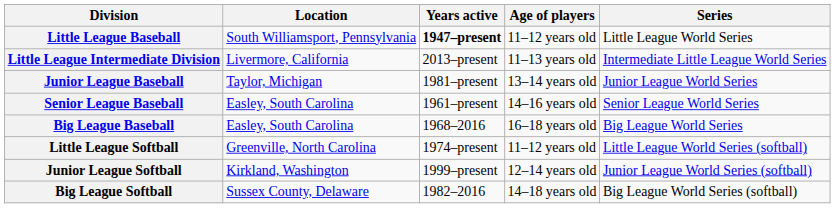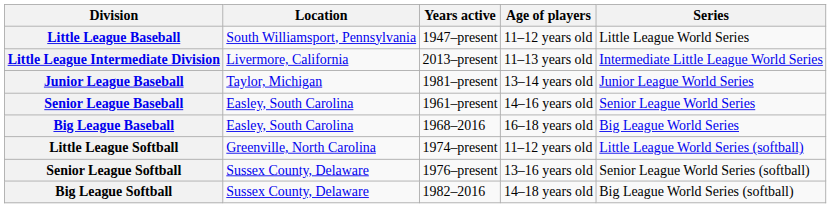 <table class="wikitable">
 <tr>
 <th scope="col">Division</th>
 <th scope="col">Location</th>
 <th scope="col">Years active</th>
 <th scope="col">Age of players</th>
 <th scope="col">Series</th>
 </tr>
 <tr>
 <th scope="row"><a href='#'>Little League Baseball</a></th>
 <td><a href='#'>South Williamsport, Pennsylvania</a></td>
-<td><strong>1947–present</strong></td>
+<td>1947–present</td>
 <td>11–12 years old</td>
 <td>Little League World Series</td>
 </tr>
 <tr>
 <th scope="row"><a href='#'>Little League Intermediate Division</a></th>
 <td><a href='#'>Livermore, California</a></td>
 <td>2013–present</td>
 <td>11–13 years old</td>
 <td><a href='#'>Intermediate Little League World Series</a></td>
 </tr>
 <tr>
 <th scope="row"><a href='#'>Junior League Baseball</a></th>
 <td><a href='#'>Taylor, Michigan</a></td>
 <td>1981–present</td>
 <td>13–14 years old</td>
 <td><a href='#'>Junior League World Series</a></td>
 </tr>
 <tr>
 <th scope="row"><a href='#'>Senior League Baseball</a></th>
 <td><a href='#'>Easley, South Carolina</a></td>
 <td>1961–present</td>
 <td>14–16 years old</td>
 <td><a href='#'>Senior League World Series</a></td>
 </tr>
 <tr>
 <th scope="row"><a href='#'>Big League Baseball</a></th>
 <td><a href='#'>Easley, South Carolina</a></td>
 <td>1968–2016</td>
 <td>16–18 years old</td>
 <td><a href='#'>Big League World Series</a></td>
 </tr>
 <tr>
 <th scope="row">Little League Softball</th>
 <td><a href='#'>Greenville, North Carolina</a></td>
 <td>1974–present</td>
 <td>11–12 years old</td>
 <td><a href='#'>Little League World Series (softball)</a></td>
 </tr>
 <tr>
-<th scope="row">Junior League Softball</th>
-<td><a href='#'>Kirkland, Washington</a></td>
-<td>1999–present</td>
-<td>12–14 years old</td>
-<td><a href='#'>Junior League World Series (softball)</a></td>
+<th scope="row">Senior League Softball</th>
+<td><a href='#'>Sussex County, Delaware</a></td>
+<td>1976–present</td>
+<td>13–16 years old</td>
+<td>Senior League World Series (softball)</td>
 </tr>
 <tr>
 <th scope="row">Big League Softball</th>
 <td><a href='#'>Sussex County, Delaware</a></td>
 <td>1982–2016</td>
 <td>14–18 years old</td>
 <td>Big League World Series (softball)</td>
 </tr>
 </table>
